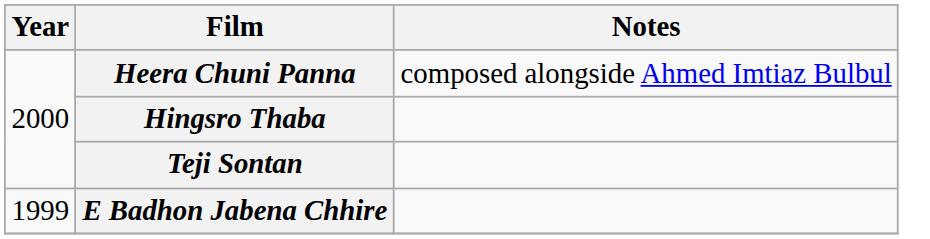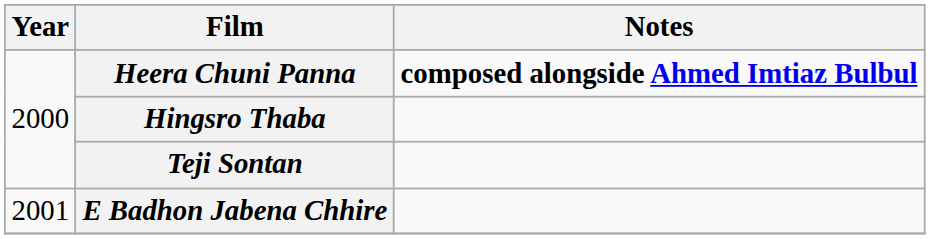 <table class="wikitable sortable">
 <tr>
 <th>Year</th>
 <th>Film</th>
 <th>Notes</th>
 </tr>
 <tr>
 <td rowspan=3>2000</td>
 <th><em>Heera Chuni Panna</em></th>
-<td>composed alongside <a href='#'>Ahmed Imtiaz Bulbul</a></td>
+<td><strong>composed alongside <a href='#'>Ahmed Imtiaz Bulbul</a></strong></td>
 </tr>
 <tr>
 <th><em>Hingsro Thaba</em></th>
 <td></td>
 </tr>
 <tr>
 <th><em>Teji Sontan</em></th>
 <td></td>
 </tr>
 <tr>
-<td>1999</td>
+<td>2001</td>
 <th><em>E Badhon Jabena Chhire</em> </th>
 <td></td>
 </tr>
 <tr>
 </tr>
 </table>
